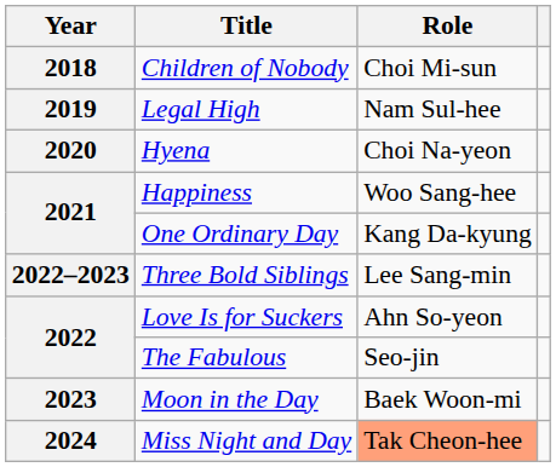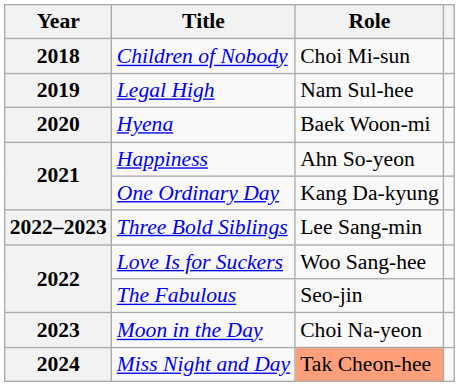 <table class="wikitable plainrowheaders sortable">
 <tr>
 <th scope="col">Year</th>
 <th scope="col">Title</th>
 <th scope="col">Role</th>
 <th scope="col" class="unsortable"></th>
 </tr>
 <tr>
 <th scope="row">2018</th>
 <td><em><a href='#'>Children of Nobody</a></em></td>
 <td>Choi Mi-sun</td>
 <td style="text-align:center"></td>
 </tr>
 <tr>
 <th scope="row">2019</th>
 <td><em><a href='#'>Legal High</a></em></td>
 <td>Nam Sul-hee</td>
 <td style="text-align:center"></td>
 </tr>
 <tr>
 <th scope="row">2020</th>
 <td><em><a href='#'>Hyena</a></em></td>
-<td>Choi Na-yeon</td>
+<td>Baek Woon-mi</td>
 <td style="text-align:center"></td>
 </tr>
 <tr>
 <th scope="row" rowspan="2">2021</th>
 <td><em><a href='#'>Happiness</a></em></td>
-<td>Woo Sang-hee</td>
+<td>Ahn So-yeon</td>
 <td style="text-align:center"></td>
 </tr>
 <tr>
 <td><em><a href='#'>One Ordinary Day</a></em></td>
 <td>Kang Da-kyung</td>
 <td style="text-align:center"></td>
 </tr>
 <tr>
 <th scope="row">2022–2023</th>
 <td><em><a href='#'>Three Bold Siblings</a></em></td>
 <td>Lee Sang-min</td>
 <td style="text-align:center"></td>
 </tr>
 <tr>
 <th scope="row" rowspan="2">2022</th>
 <td><em><a href='#'>Love Is for Suckers</a></em></td>
-<td>Ahn So-yeon</td>
+<td>Woo Sang-hee</td>
 <td style="text-align:center"></td>
 </tr>
 <tr>
 <td><em><a href='#'>The Fabulous</a></em></td>
 <td>Seo-jin</td>
 <td style="text-align:center"></td>
 </tr>
 <tr>
 <th scope="row">2023</th>
 <td><em><a href='#'>Moon in the Day</a></em></td>
-<td>Baek Woon-mi</td>
+<td>Choi Na-yeon</td>
 <td style="text-align:center"></td>
 </tr>
 <tr>
 <th scope="row">2024</th>
 <td><em><a href='#'>Miss Night and Day</a></em></td>
 <td style="background: lightsalmon;">Tak Cheon-hee</td>
 <td style="text-align:center"></td>
 </tr>
 </table>
